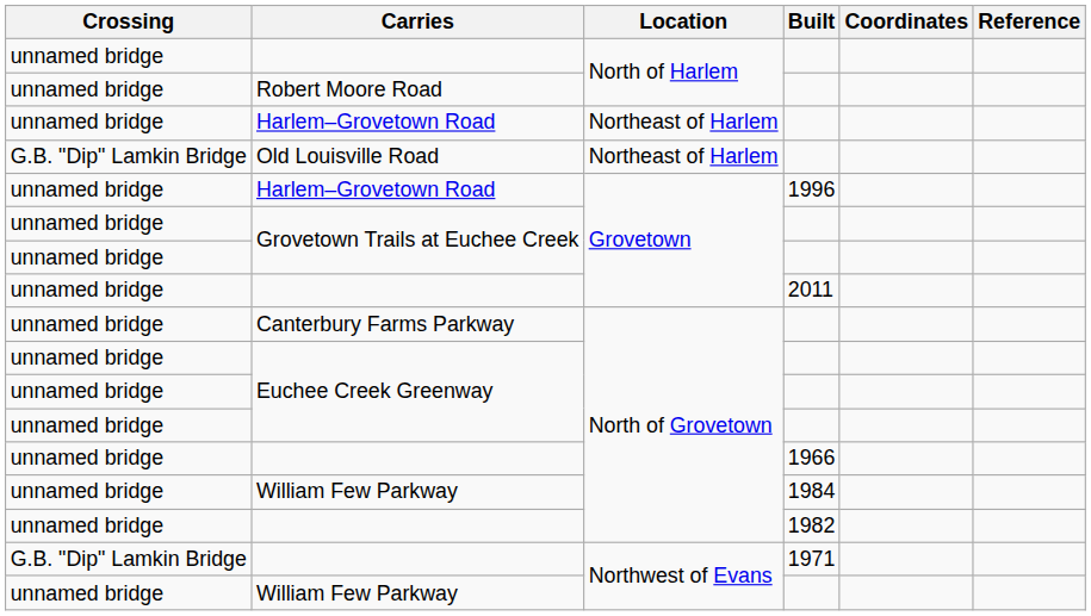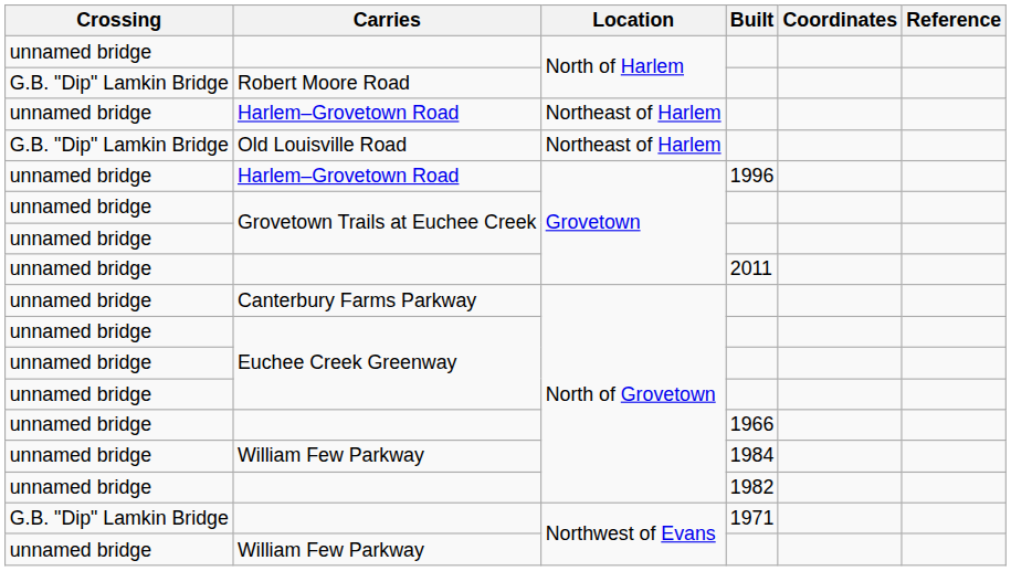 <table class="wikitable sortable">
 <tr>
 <th scope="col">Crossing</th>
 <th scope="col">Carries</th>
 <th scope="col">Location</th>
 <th scope="col">Built</th>
 <th scope="col">Coordinates</th>
 <th scope="col" class="unsortable">Reference</th>
 </tr>
 <tr>
 <td>unnamed bridge</td>
 <td></td>
 <td rowspan="2">North of <a href='#'>Harlem</a></td>
 <td></td>
 <td></td>
 <td></td>
 </tr>
 <tr>
-<td>unnamed bridge</td>
+<td>G.B. "Dip" Lamkin Bridge</td>
 <td>Robert Moore Road</td>
 <td></td>
 <td></td>
 <td></td>
 </tr>
 <tr>
 <td>unnamed bridge</td>
 <td><a href='#'>Harlem–Grovetown Road</a></td>
 <td>Northeast of <a href='#'>Harlem</a></td>
 <td></td>
 <td></td>
 <td></td>
 </tr>
 <tr>
 <td>G.B. "Dip" Lamkin Bridge</td>
 <td>Old Louisville Road</td>
 <td>Northeast of <a href='#'>Harlem</a></td>
 <td></td>
 <td></td>
 <td></td>
 </tr>
 <tr>
 <td>unnamed bridge</td>
 <td><a href='#'>Harlem–Grovetown Road</a></td>
 <td rowspan="4"><a href='#'>Grovetown</a></td>
 <td>1996</td>
 <td></td>
 <td></td>
 </tr>
 <tr>
 <td>unnamed bridge</td>
 <td rowspan="2">Grovetown Trails at Euchee Creek</td>
 <td></td>
 <td></td>
 <td></td>
 </tr>
 <tr>
 <td>unnamed bridge</td>
 <td></td>
 <td></td>
 <td></td>
 </tr>
 <tr>
 <td>unnamed bridge</td>
 <td></td>
 <td>2011</td>
 <td></td>
 <td></td>
 </tr>
 <tr>
 <td>unnamed bridge</td>
 <td>Canterbury Farms Parkway</td>
 <td rowspan="7">North of <a href='#'>Grovetown</a></td>
 <td></td>
 <td></td>
 <td></td>
 </tr>
 <tr>
 <td>unnamed bridge</td>
 <td rowspan="3">Euchee Creek Greenway</td>
 <td></td>
 <td></td>
 <td></td>
 </tr>
 <tr>
 <td>unnamed bridge</td>
 <td></td>
 <td></td>
 <td></td>
 </tr>
 <tr>
 <td>unnamed bridge</td>
 <td></td>
 <td></td>
 <td></td>
 </tr>
 <tr>
 <td>unnamed bridge</td>
 <td></td>
 <td>1966</td>
 <td></td>
 <td></td>
 </tr>
 <tr>
 <td>unnamed bridge</td>
 <td>William Few Parkway</td>
 <td>1984</td>
 <td></td>
 <td></td>
 </tr>
 <tr>
 <td>unnamed bridge</td>
 <td></td>
 <td>1982</td>
 <td></td>
 <td></td>
 </tr>
 <tr>
 <td>G.B. "Dip" Lamkin Bridge</td>
 <td></td>
 <td rowspan="2">Northwest of <a href='#'>Evans</a></td>
 <td>1971</td>
 <td></td>
 <td></td>
 </tr>
 <tr>
 <td>unnamed bridge</td>
 <td>William Few Parkway</td>
 <td></td>
 <td></td>
 <td></td>
 </tr>
 </table>
